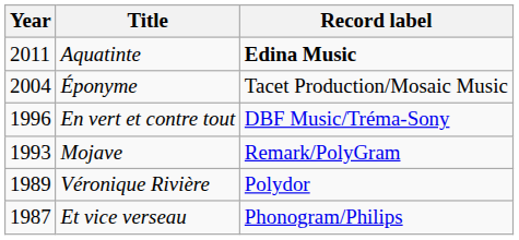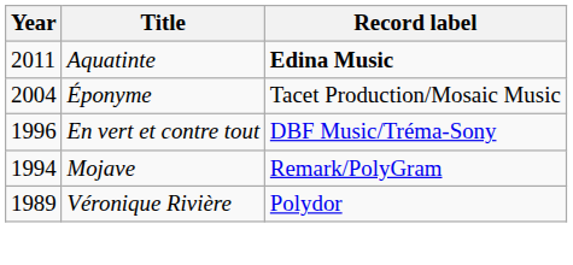 <table class="wikitable">
 <tr>
 <th>Year</th>
 <th>Title</th>
 <th>Record label</th>
 </tr>
 <tr>
 <td>2011</td>
 <td><em>Aquatinte</em></td>
 <td><strong>Edina Music</strong></td>
 </tr>
 <tr>
 <td>2004</td>
 <td><em>Éponyme</em></td>
 <td>Tacet Production/Mosaic Music</td>
 </tr>
 <tr>
 <td>1996</td>
 <td><em>En vert et contre tout</em></td>
 <td><a href='#'>DBF Music/Tréma-Sony</a></td>
 </tr>
 <tr>
-<td>1993</td>
+<td>1994</td>
 <td><em>Mojave</em></td>
 <td><a href='#'>Remark/PolyGram</a></td>
 </tr>
 <tr>
 <td>1989</td>
 <td><em>Véronique Rivière</em></td>
 <td><a href='#'>Polydor</a></td>
 </tr>
-<tr>
-<td>1987</td>
-<td><em>Et vice verseau </em></td>
-<td><a href='#'>Phonogram/Philips</a></td>
-</tr>
 </table>
